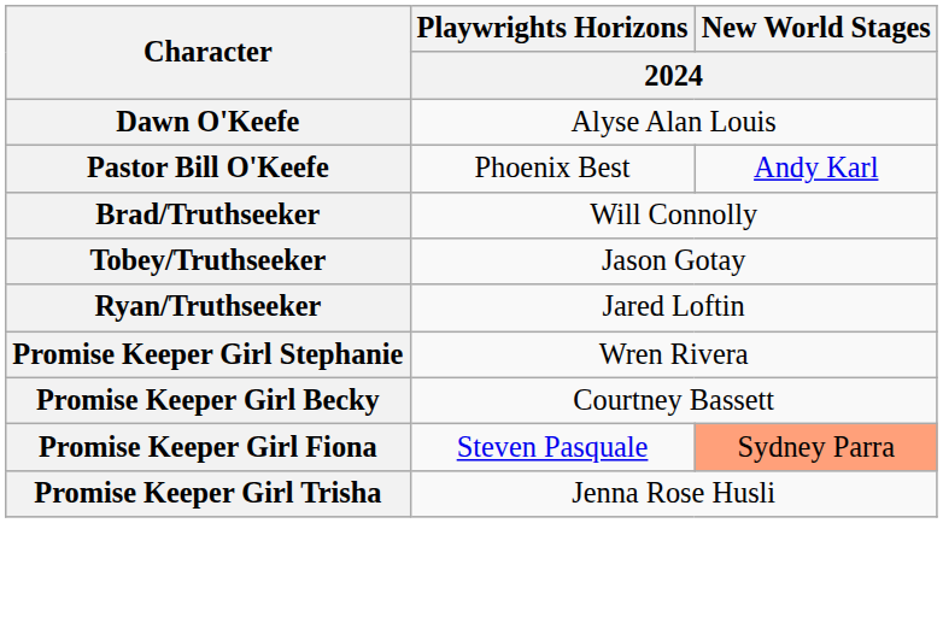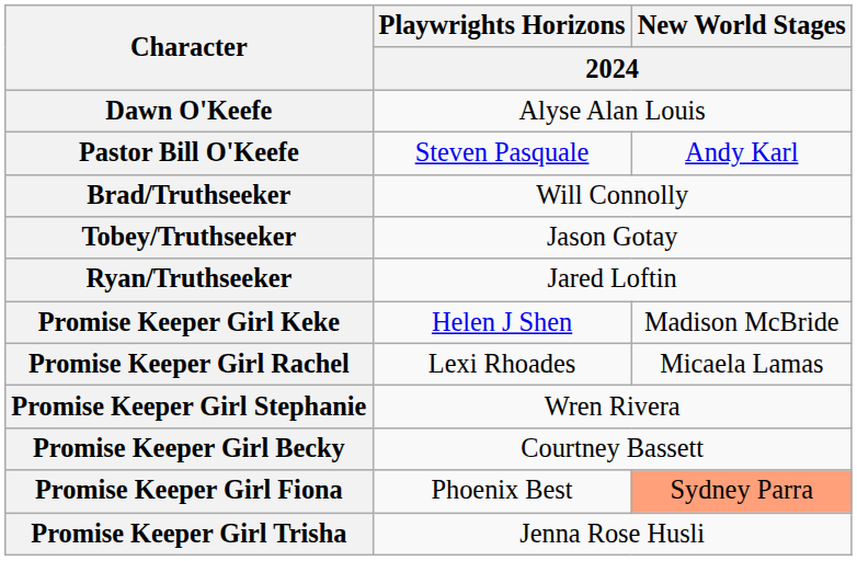 <table class="wikitable">
 <tr>
 <th rowspan="2">Character</th>
 <th>Playwrights Horizons </th>
 <th>New World Stages </th>
 </tr>
 <tr>
 <th colspan="2">2024</th>
 </tr>
 <tr>
 <th>Dawn O'Keefe</th>
 <td colspan="2" align="center">Alyse Alan Louis</td>
 </tr>
 <tr>
 <th>Pastor Bill O'Keefe</th>
-<td align="center">Phoenix Best</td>
+<td align="center"><a href='#'>Steven Pasquale</a></td>
 <td align="center"><a href='#'>Andy Karl</a></td>
 </tr>
 <tr>
 <th>Brad/Truthseeker</th>
 <td colspan="2" align="center">Will Connolly</td>
 </tr>
 <tr>
 <th>Tobey/Truthseeker</th>
 <td colspan="2" align="center">Jason Gotay</td>
 </tr>
 <tr>
 <th>Ryan/Truthseeker</th>
 <td colspan="2" align="center">Jared Loftin</td>
 </tr>
 <tr>
+<th>Promise Keeper Girl Keke</th>
+<td align="center"><a href='#'>Helen J Shen</a></td>
+<td align="center">Madison McBride</td>
+</tr>
+<tr>
+<th>Promise Keeper Girl Rachel</th>
+<td align="center">Lexi Rhoades</td>
+<td align="center">Micaela Lamas</td>
+</tr>
+<tr>
 <th>Promise Keeper Girl Stephanie</th>
 <td colspan="2" align="center">Wren Rivera</td>
 </tr>
 <tr>
 <th>Promise Keeper Girl Becky</th>
 <td colspan="2" align="center">Courtney Bassett</td>
 </tr>
 <tr>
 <th>Promise Keeper Girl Fiona</th>
-<td align="center"><a href='#'>Steven Pasquale</a></td>
+<td align="center">Phoenix Best</td>
 <td align="center" style="background: lightsalmon;">Sydney Parra</td>
 </tr>
 <tr>
 <th>Promise Keeper Girl Trisha</th>
 <td colspan="2" align="center">Jenna Rose Husli</td>
 </tr>
 </table>
